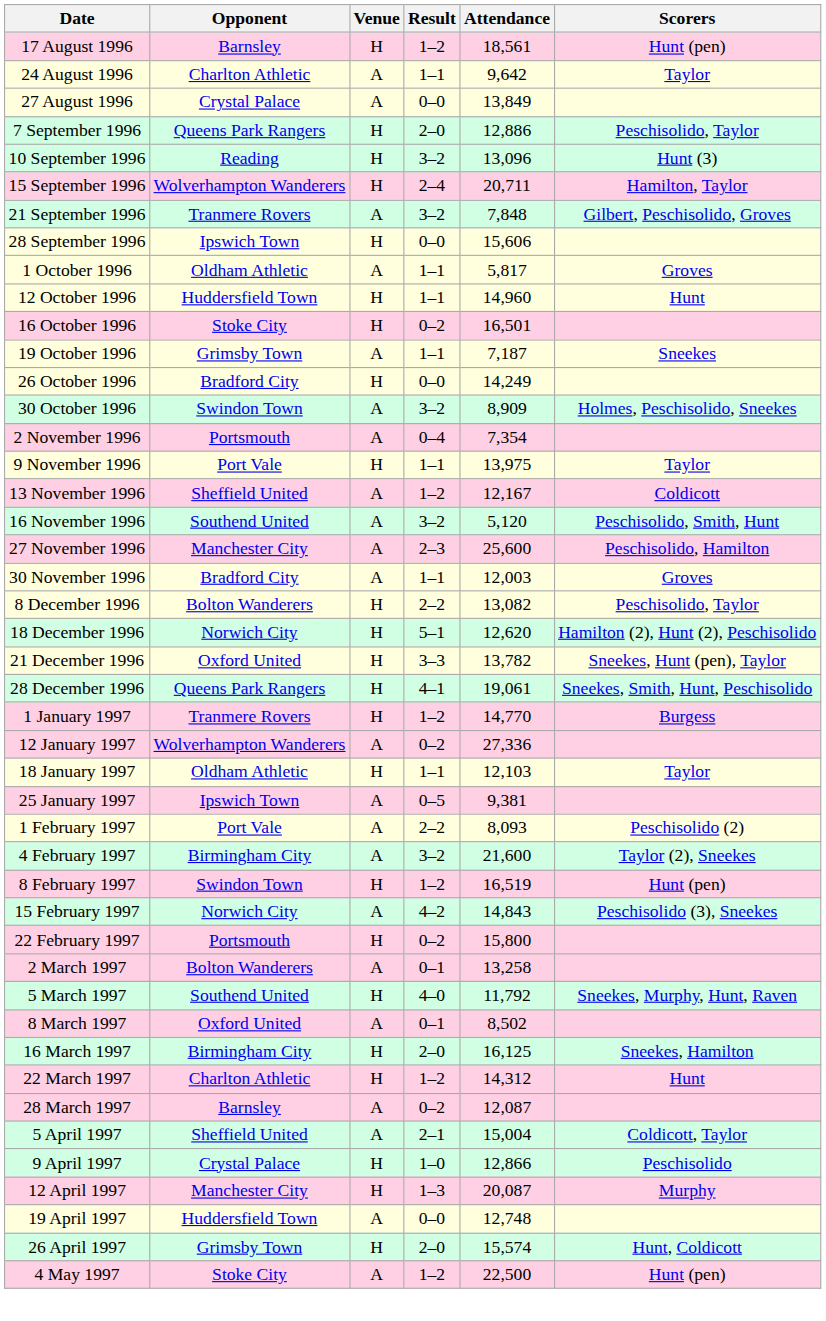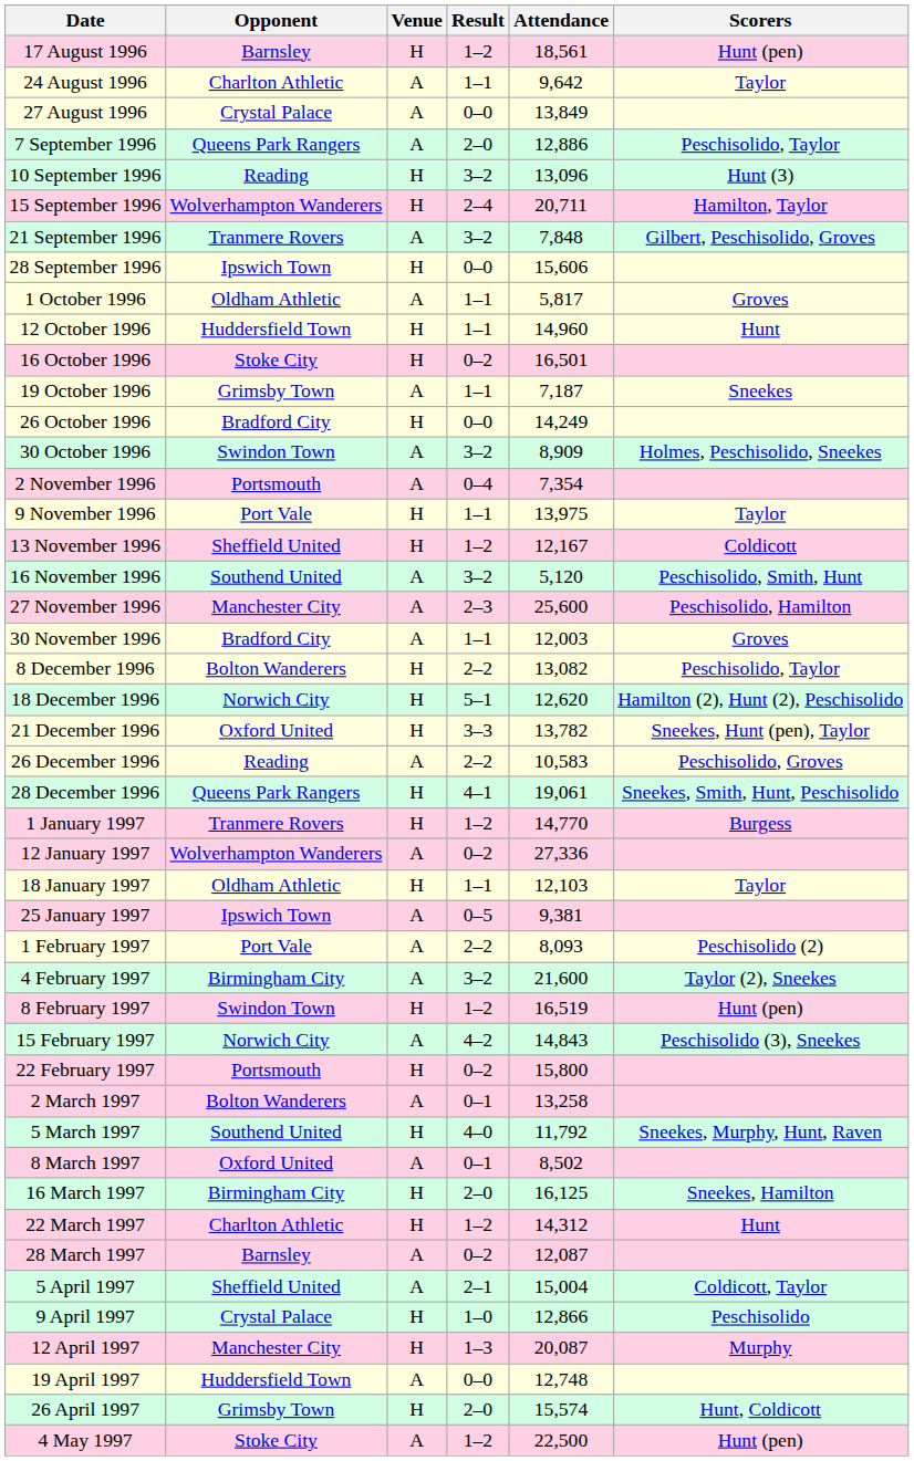 <table class="wikitable sortable" style="font-size:100%; text-align:center">
 <tr>
 <th>Date</th>
 <th>Opponent</th>
 <th>Venue</th>
 <th>Result</th>
 <th>Attendance</th>
 <th>Scorers</th>
 </tr>
 <tr style="background-color: #ffd0e3;">
 <td>17 August 1996</td>
 <td><a href='#'>Barnsley</a></td>
 <td>H</td>
 <td>1–2</td>
 <td>18,561</td>
 <td><a href='#'>Hunt</a> (pen)</td>
 </tr>
 <tr style="background-color: #ffffdd;">
 <td>24 August 1996</td>
 <td><a href='#'>Charlton Athletic</a></td>
 <td>A</td>
 <td>1–1</td>
 <td>9,642</td>
 <td><a href='#'>Taylor</a></td>
 </tr>
 <tr style="background-color: #ffffdd;">
 <td>27 August 1996</td>
 <td><a href='#'>Crystal Palace</a></td>
 <td>A</td>
 <td>0–0</td>
 <td>13,849</td>
 <td></td>
 </tr>
 <tr style="background-color: #d0ffe3;">
 <td>7 September 1996</td>
 <td><a href='#'>Queens Park Rangers</a></td>
-<td>H</td>
+<td>A</td>
 <td>2–0</td>
 <td>12,886</td>
 <td><a href='#'>Peschisolido</a>, <a href='#'>Taylor</a></td>
 </tr>
 <tr style="background-color: #d0ffe3;">
 <td>10 September 1996</td>
 <td><a href='#'>Reading</a></td>
 <td>H</td>
 <td>3–2</td>
 <td>13,096</td>
 <td><a href='#'>Hunt</a> (3)</td>
 </tr>
 <tr style="background-color: #ffd0e3;">
 <td>15 September 1996</td>
 <td><a href='#'>Wolverhampton Wanderers</a></td>
 <td>H</td>
 <td>2–4</td>
 <td>20,711</td>
 <td><a href='#'>Hamilton</a>, <a href='#'>Taylor</a></td>
 </tr>
 <tr style="background-color: #d0ffe3;">
 <td>21 September 1996</td>
 <td><a href='#'>Tranmere Rovers</a></td>
 <td>A</td>
 <td>3–2</td>
 <td>7,848</td>
 <td><a href='#'>Gilbert</a>, <a href='#'>Peschisolido</a>, <a href='#'>Groves</a></td>
 </tr>
 <tr style="background-color: #ffffdd;">
 <td>28 September 1996</td>
 <td><a href='#'>Ipswich Town</a></td>
 <td>H</td>
 <td>0–0</td>
 <td>15,606</td>
 <td></td>
 </tr>
 <tr style="background-color: #ffffdd;">
 <td>1 October 1996</td>
 <td><a href='#'>Oldham Athletic</a></td>
 <td>A</td>
 <td>1–1</td>
 <td>5,817</td>
 <td><a href='#'>Groves</a></td>
 </tr>
 <tr style="background-color: #ffffdd;">
 <td>12 October 1996</td>
 <td><a href='#'>Huddersfield Town</a></td>
 <td>H</td>
 <td>1–1</td>
 <td>14,960</td>
 <td><a href='#'>Hunt</a></td>
 </tr>
 <tr style="background-color: #ffd0e3;">
 <td>16 October 1996</td>
 <td><a href='#'>Stoke City</a></td>
 <td>H</td>
 <td>0–2</td>
 <td>16,501</td>
 <td></td>
 </tr>
 <tr style="background-color: #ffffdd;">
 <td>19 October 1996</td>
 <td><a href='#'>Grimsby Town</a></td>
 <td>A</td>
 <td>1–1</td>
 <td>7,187</td>
 <td><a href='#'>Sneekes</a></td>
 </tr>
 <tr style="background-color: #ffffdd;">
 <td>26 October 1996</td>
 <td><a href='#'>Bradford City</a></td>
 <td>H</td>
 <td>0–0</td>
 <td>14,249</td>
 <td></td>
 </tr>
 <tr style="background-color: #d0ffe3;">
 <td>30 October 1996</td>
 <td><a href='#'>Swindon Town</a></td>
 <td>A</td>
 <td>3–2</td>
 <td>8,909</td>
 <td><a href='#'>Holmes</a>, <a href='#'>Peschisolido</a>, <a href='#'>Sneekes</a></td>
 </tr>
 <tr style="background-color: #ffd0e3;">
 <td>2 November 1996</td>
 <td><a href='#'>Portsmouth</a></td>
 <td>A</td>
 <td>0–4</td>
 <td>7,354</td>
 <td></td>
 </tr>
 <tr style="background-color: #ffffdd;">
 <td>9 November 1996</td>
 <td><a href='#'>Port Vale</a></td>
 <td>H</td>
 <td>1–1</td>
 <td>13,975</td>
 <td><a href='#'>Taylor</a></td>
 </tr>
 <tr style="background-color: #ffd0e3;">
 <td>13 November 1996</td>
 <td><a href='#'>Sheffield United</a></td>
-<td>A</td>
+<td>H</td>
 <td>1–2</td>
 <td>12,167</td>
 <td><a href='#'>Coldicott</a></td>
 </tr>
 <tr style="background-color: #d0ffe3;">
 <td>16 November 1996</td>
 <td><a href='#'>Southend United</a></td>
 <td>A</td>
 <td>3–2</td>
 <td>5,120</td>
 <td><a href='#'>Peschisolido</a>, <a href='#'>Smith</a>, <a href='#'>Hunt</a></td>
 </tr>
 <tr style="background-color: #ffd0e3;">
 <td>27 November 1996</td>
 <td><a href='#'>Manchester City</a></td>
 <td>A</td>
 <td>2–3</td>
 <td>25,600</td>
 <td><a href='#'>Peschisolido</a>, <a href='#'>Hamilton</a></td>
 </tr>
 <tr style="background-color: #ffffdd;">
 <td>30 November 1996</td>
 <td><a href='#'>Bradford City</a></td>
 <td>A</td>
 <td>1–1</td>
 <td>12,003</td>
 <td><a href='#'>Groves</a></td>
 </tr>
 <tr style="background-color: #ffffdd;">
 <td>8 December 1996</td>
 <td><a href='#'>Bolton Wanderers</a></td>
 <td>H</td>
 <td>2–2</td>
 <td>13,082</td>
 <td><a href='#'>Peschisolido</a>, <a href='#'>Taylor</a></td>
 </tr>
 <tr style="background-color: #d0ffe3;">
 <td>18 December 1996</td>
 <td><a href='#'>Norwich City</a></td>
 <td>H</td>
 <td>5–1</td>
 <td>12,620</td>
 <td><a href='#'>Hamilton</a> (2), <a href='#'>Hunt</a> (2), <a href='#'>Peschisolido</a></td>
 </tr>
 <tr style="background-color: #ffffdd;">
 <td>21 December 1996</td>
 <td><a href='#'>Oxford United</a></td>
 <td>H</td>
 <td>3–3</td>
 <td>13,782</td>
 <td><a href='#'>Sneekes</a>, <a href='#'>Hunt</a> (pen), <a href='#'>Taylor</a></td>
+</tr>
+<tr style="background-color: #ffffdd;">
+<td>26 December 1996</td>
+<td><a href='#'>Reading</a></td>
+<td>A</td>
+<td>2–2</td>
+<td>10,583</td>
+<td><a href='#'>Peschisolido</a>, <a href='#'>Groves</a></td>
 </tr>
 <tr style="background-color: #d0ffe3;">
 <td>28 December 1996</td>
 <td><a href='#'>Queens Park Rangers</a></td>
 <td>H</td>
 <td>4–1</td>
 <td>19,061</td>
 <td><a href='#'>Sneekes</a>, <a href='#'>Smith</a>, <a href='#'>Hunt</a>, <a href='#'>Peschisolido</a></td>
 </tr>
 <tr style="background-color: #ffd0e3;">
 <td>1 January 1997</td>
 <td><a href='#'>Tranmere Rovers</a></td>
 <td>H</td>
 <td>1–2</td>
 <td>14,770</td>
 <td><a href='#'>Burgess</a></td>
 </tr>
 <tr style="background-color: #ffd0e3;">
 <td>12 January 1997</td>
 <td><a href='#'>Wolverhampton Wanderers</a></td>
 <td>A</td>
 <td>0–2</td>
 <td>27,336</td>
 <td></td>
 </tr>
 <tr style="background-color: #ffffdd;">
 <td>18 January 1997</td>
 <td><a href='#'>Oldham Athletic</a></td>
 <td>H</td>
 <td>1–1</td>
 <td>12,103</td>
 <td><a href='#'>Taylor</a></td>
 </tr>
 <tr style="background-color: #ffd0e3;">
 <td>25 January 1997</td>
 <td><a href='#'>Ipswich Town</a></td>
 <td>A</td>
 <td>0–5</td>
 <td>9,381</td>
 <td></td>
 </tr>
 <tr style="background-color: #ffffdd;">
 <td>1 February 1997</td>
 <td><a href='#'>Port Vale</a></td>
 <td>A</td>
 <td>2–2</td>
 <td>8,093</td>
 <td><a href='#'>Peschisolido</a> (2)</td>
 </tr>
 <tr style="background-color: #d0ffe3;">
 <td>4 February 1997</td>
 <td><a href='#'>Birmingham City</a></td>
 <td>A</td>
 <td>3–2</td>
 <td>21,600</td>
 <td><a href='#'>Taylor</a> (2), <a href='#'>Sneekes</a></td>
 </tr>
 <tr style="background-color: #ffd0e3;">
 <td>8 February 1997</td>
 <td><a href='#'>Swindon Town</a></td>
 <td>H</td>
 <td>1–2</td>
 <td>16,519</td>
 <td><a href='#'>Hunt</a> (pen)</td>
 </tr>
 <tr style="background-color: #d0ffe3;">
 <td>15 February 1997</td>
 <td><a href='#'>Norwich City</a></td>
 <td>A</td>
 <td>4–2</td>
 <td>14,843</td>
 <td><a href='#'>Peschisolido</a> (3), <a href='#'>Sneekes</a></td>
 </tr>
 <tr style="background-color: #ffd0e3;">
 <td>22 February 1997</td>
 <td><a href='#'>Portsmouth</a></td>
 <td>H</td>
 <td>0–2</td>
 <td>15,800</td>
 <td></td>
 </tr>
 <tr style="background-color: #ffd0e3;">
 <td>2 March 1997</td>
 <td><a href='#'>Bolton Wanderers</a></td>
 <td>A</td>
 <td>0–1</td>
 <td>13,258</td>
 <td></td>
 </tr>
 <tr style="background-color: #d0ffe3;">
 <td>5 March 1997</td>
 <td><a href='#'>Southend United</a></td>
 <td>H</td>
 <td>4–0</td>
 <td>11,792</td>
 <td><a href='#'>Sneekes</a>, <a href='#'>Murphy</a>, <a href='#'>Hunt</a>, <a href='#'>Raven</a></td>
 </tr>
 <tr style="background-color: #ffd0e3;">
 <td>8 March 1997</td>
 <td><a href='#'>Oxford United</a></td>
 <td>A</td>
 <td>0–1</td>
 <td>8,502</td>
 <td></td>
 </tr>
 <tr style="background-color: #d0ffe3;">
 <td>16 March 1997</td>
 <td><a href='#'>Birmingham City</a></td>
 <td>H</td>
 <td>2–0</td>
 <td>16,125</td>
 <td><a href='#'>Sneekes</a>, <a href='#'>Hamilton</a></td>
 </tr>
 <tr style="background-color: #ffd0e3;">
 <td>22 March 1997</td>
 <td><a href='#'>Charlton Athletic</a></td>
 <td>H</td>
 <td>1–2</td>
 <td>14,312</td>
 <td><a href='#'>Hunt</a></td>
 </tr>
 <tr style="background-color: #ffd0e3;">
 <td>28 March 1997</td>
 <td><a href='#'>Barnsley</a></td>
 <td>A</td>
 <td>0–2</td>
 <td>12,087</td>
 <td></td>
 </tr>
 <tr style="background-color: #d0ffe3;">
 <td>5 April 1997</td>
 <td><a href='#'>Sheffield United</a></td>
 <td>A</td>
 <td>2–1</td>
 <td>15,004</td>
 <td><a href='#'>Coldicott</a>, <a href='#'>Taylor</a></td>
 </tr>
 <tr style="background-color: #d0ffe3;">
 <td>9 April 1997</td>
 <td><a href='#'>Crystal Palace</a></td>
 <td>H</td>
 <td>1–0</td>
 <td>12,866</td>
 <td><a href='#'>Peschisolido</a></td>
 </tr>
 <tr style="background-color: #ffd0e3;">
 <td>12 April 1997</td>
 <td><a href='#'>Manchester City</a></td>
 <td>H</td>
 <td>1–3</td>
 <td>20,087</td>
 <td><a href='#'>Murphy</a></td>
 </tr>
 <tr style="background-color: #ffffdd;">
 <td>19 April 1997</td>
 <td><a href='#'>Huddersfield Town</a></td>
 <td>A</td>
 <td>0–0</td>
 <td>12,748</td>
 <td></td>
 </tr>
 <tr style="background-color: #d0ffe3;">
 <td>26 April 1997</td>
 <td><a href='#'>Grimsby Town</a></td>
 <td>H</td>
 <td>2–0</td>
 <td>15,574</td>
 <td><a href='#'>Hunt</a>, <a href='#'>Coldicott</a></td>
 </tr>
 <tr style="background-color: #ffd0e3;">
 <td>4 May 1997</td>
 <td><a href='#'>Stoke City</a></td>
 <td>A</td>
 <td>1–2</td>
 <td>22,500</td>
 <td><a href='#'>Hunt</a> (pen)</td>
 </tr>
 </table>
